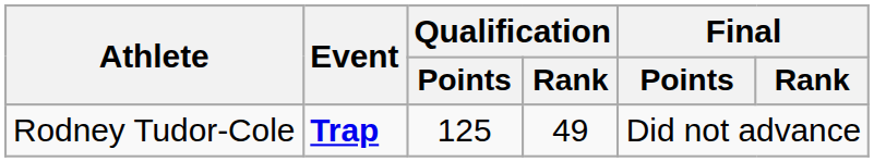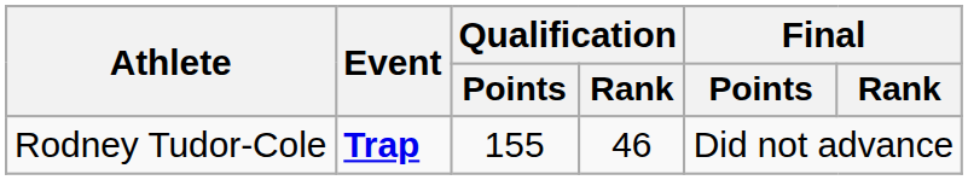 <table class="wikitable" style="font-size:90%">
 <tr>
 <th rowspan="2">Athlete</th>
 <th rowspan="2">Event</th>
 <th colspan=2>Qualification</th>
 <th colspan=2>Final</th>
 </tr>
 <tr style="font-size:95%">
 <th>Points</th>
 <th>Rank</th>
 <th>Points</th>
 <th>Rank</th>
 </tr>
 <tr align=center>
 <td align=left>Rodney Tudor-Cole</td>
 <td align=left><strong><a href='#'>Trap</a></strong></td>
-<td>125</td>
-<td>49</td>
+<td>155</td>
+<td>46</td>
 <td colspan=2>Did not advance</td>
 </tr>
 </table>
